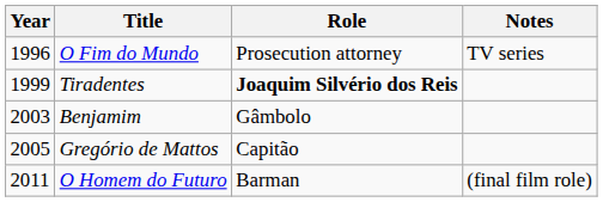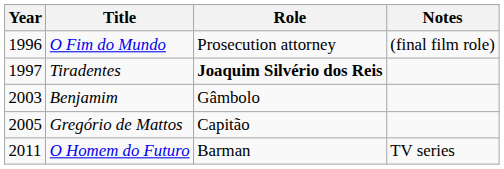 <table class="wikitable">
 <tr>
 <th>Year</th>
 <th>Title</th>
 <th>Role</th>
 <th>Notes</th>
 </tr>
 <tr>
 <td>1996</td>
 <td><em><a href='#'>O Fim do Mundo</a></em></td>
 <td>Prosecution attorney</td>
-<td>TV series</td>
+<td>(final film role)</td>
 </tr>
 <tr>
-<td>1999</td>
+<td>1997</td>
 <td><em>Tiradentes</em></td>
 <td><strong>Joaquim Silvério dos Reis</strong></td>
 <td></td>
 </tr>
 <tr>
 <td>2003</td>
 <td><em>Benjamim</em></td>
 <td>Gâmbolo</td>
 <td></td>
 </tr>
 <tr>
 <td>2005</td>
 <td><em>Gregório de Mattos</em></td>
 <td>Capitão</td>
 <td></td>
 </tr>
 <tr>
 <td>2011</td>
 <td><em><a href='#'>O Homem do Futuro</a></em></td>
 <td>Barman</td>
-<td>(final film role)</td>
+<td>TV series</td>
 </tr>
 </table>
